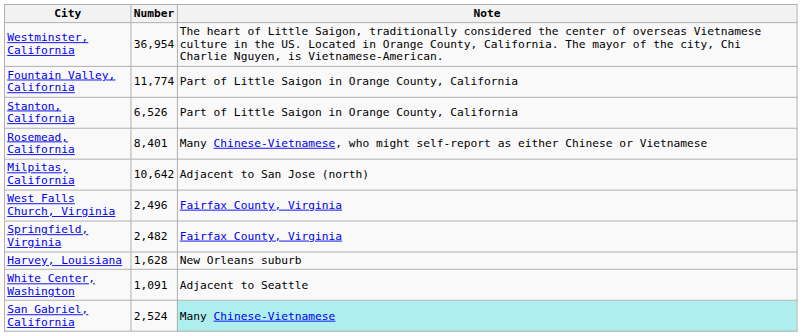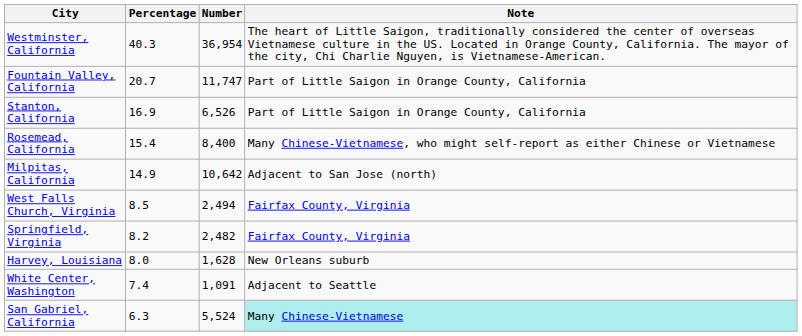 <table class="sort wikitable sortable" style="font-size: 95%">
 <tr>
 <th scope="col">City</th>
+<th scope="col">Percentage</th>
 <th scope="col">Number</th>
 <th scope="col" class="unsortable">Note</th>
 </tr>
 <tr>
 <td><a href='#'>Westminster, California</a></td>
+<td>40.3</td>
 <td>36,954</td>
 <td>The heart of Little Saigon, traditionally considered the center of overseas Vietnamese culture in the US. Located in Orange County, California. The mayor of the city, Chi Charlie Nguyen, is Vietnamese-American.</td>
 </tr>
 <tr>
 <td><a href='#'>Fountain Valley, California</a></td>
-<td>11,774</td>
+<td>20.7</td>
+<td>11,747</td>
 <td>Part of Little Saigon in Orange County, California</td>
 </tr>
 <tr>
 <td><a href='#'>Stanton, California</a></td>
+<td>16.9</td>
 <td>6,526</td>
 <td>Part of Little Saigon in Orange County, California</td>
 </tr>
 <tr>
 <td><a href='#'>Rosemead, California</a></td>
-<td>8,401</td>
+<td>15.4</td>
+<td>8,400</td>
 <td>Many <a href='#'>Chinese-Vietnamese</a>, who might self-report as either Chinese or Vietnamese</td>
 </tr>
 <tr>
 <td><a href='#'>Milpitas, California</a></td>
+<td>14.9</td>
 <td>10,642</td>
 <td>Adjacent to San Jose (north)</td>
 </tr>
 <tr>
 <td><a href='#'>West Falls Church, Virginia</a></td>
-<td>2,496</td>
+<td>8.5</td>
+<td>2,494</td>
 <td><a href='#'>Fairfax County, Virginia</a></td>
 </tr>
 <tr>
 <td><a href='#'>Springfield, Virginia</a></td>
+<td>8.2</td>
 <td>2,482</td>
 <td><a href='#'>Fairfax County, Virginia</a></td>
 </tr>
 <tr>
 <td><a href='#'>Harvey, Louisiana</a></td>
+<td>8.0</td>
 <td>1,628</td>
 <td>New Orleans suburb</td>
 </tr>
 <tr>
 <td><a href='#'>White Center, Washington</a></td>
+<td>7.4</td>
 <td>1,091</td>
 <td>Adjacent to Seattle</td>
 </tr>
 <tr>
 <td><a href='#'>San Gabriel, California</a></td>
-<td>2,524</td>
+<td>6.3</td>
+<td>5,524</td>
 <td style="background: paleturquoise;">Many <a href='#'>Chinese-Vietnamese</a></td>
 </tr>
 </table>
